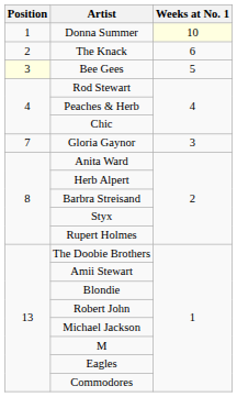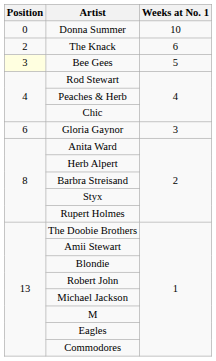 <table class="wikitable plainrowheaders" style="text-align:center;">
 <tr>
 <th>Position</th>
 <th>Artist</th>
 <th>Weeks at No. 1</th>
 </tr>
 <tr>
-<td>1</td>
+<td>0</td>
 <td>Donna Summer</td>
-<td style="background: lightyellow;">10</td>
+<td>10</td>
 </tr>
 <tr>
 <td>2</td>
 <td>The Knack</td>
 <td>6</td>
 </tr>
 <tr>
 <td style="background: lightyellow;">3</td>
 <td>Bee Gees</td>
 <td>5</td>
 </tr>
 <tr>
 <td rowspan=3>4</td>
 <td>Rod Stewart</td>
 <td rowspan=3>4</td>
 </tr>
 <tr>
 <td>Peaches & Herb</td>
 </tr>
 <tr>
 <td>Chic</td>
 </tr>
 <tr>
-<td>7</td>
+<td>6</td>
 <td>Gloria Gaynor</td>
 <td>3</td>
 </tr>
 <tr>
 <td rowspan=5>8</td>
 <td>Anita Ward</td>
 <td rowspan=5>2</td>
 </tr>
 <tr>
 <td>Herb Alpert</td>
 </tr>
 <tr>
 <td>Barbra Streisand</td>
 </tr>
 <tr>
 <td>Styx</td>
 </tr>
 <tr>
 <td>Rupert Holmes</td>
 </tr>
 <tr>
 <td rowspan=8>13</td>
 <td>The Doobie Brothers</td>
 <td rowspan=8>1</td>
 </tr>
 <tr>
 <td>Amii Stewart</td>
 </tr>
 <tr>
 <td>Blondie</td>
 </tr>
 <tr>
 <td>Robert John</td>
 </tr>
 <tr>
 <td>Michael Jackson</td>
 </tr>
 <tr>
 <td>M</td>
 </tr>
 <tr>
 <td>Eagles</td>
 </tr>
 <tr>
 <td>Commodores</td>
 </tr>
 </table>
